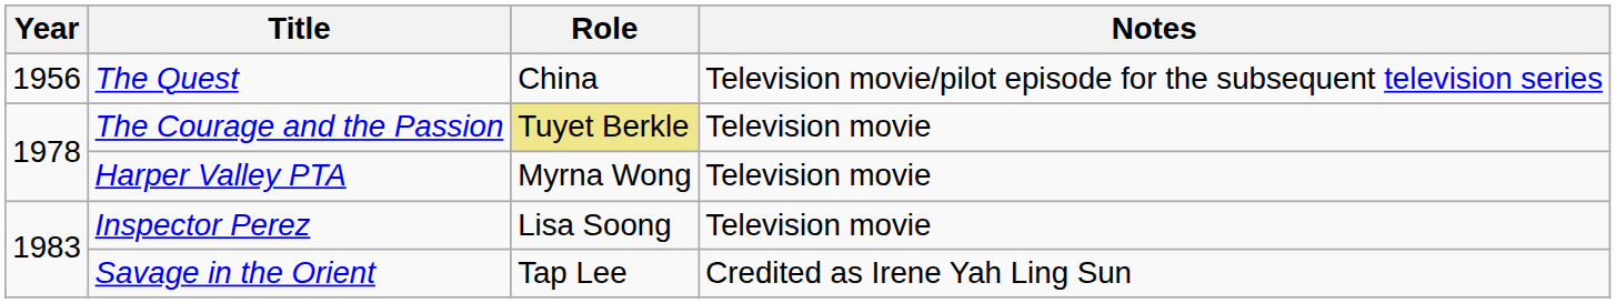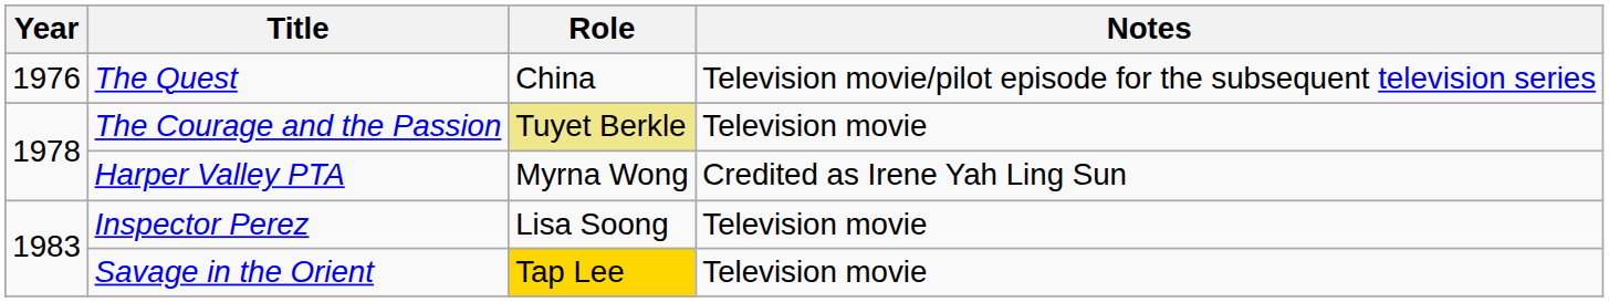 <table class="wikitable sortable">
 <tr>
 <th>Year</th>
 <th>Title</th>
 <th>Role</th>
 <th class="unsortable">Notes</th>
 </tr>
 <tr>
-<td>1956</td>
+<td>1976</td>
 <td><em><a href='#'>The Quest</a></em></td>
 <td>China</td>
 <td>Television movie/pilot episode for the subsequent <a href='#'>television series</a></td>
 </tr>
 <tr>
 <td rowspan=2>1978</td>
 <td><em><a href='#'>The Courage and the Passion</a></em></td>
 <td style="background: khaki;">Tuyet Berkle</td>
 <td>Television movie</td>
 </tr>
 <tr>
 <td><em><a href='#'>Harper Valley PTA</a></em></td>
 <td>Myrna Wong</td>
-<td>Television movie</td>
+<td>Credited as Irene Yah Ling Sun</td>
 </tr>
 <tr>
 <td rowspan=2>1983</td>
 <td><em><a href='#'>Inspector Perez</a></em></td>
 <td>Lisa Soong</td>
 <td>Television movie</td>
 </tr>
 <tr>
 <td><em><a href='#'>Savage in the Orient</a></em></td>
-<td>Tap Lee</td>
-<td>Credited as Irene Yah Ling Sun</td>
+<td style="background: gold;">Tap Lee</td>
+<td>Television movie</td>
 </tr>
 </table>
